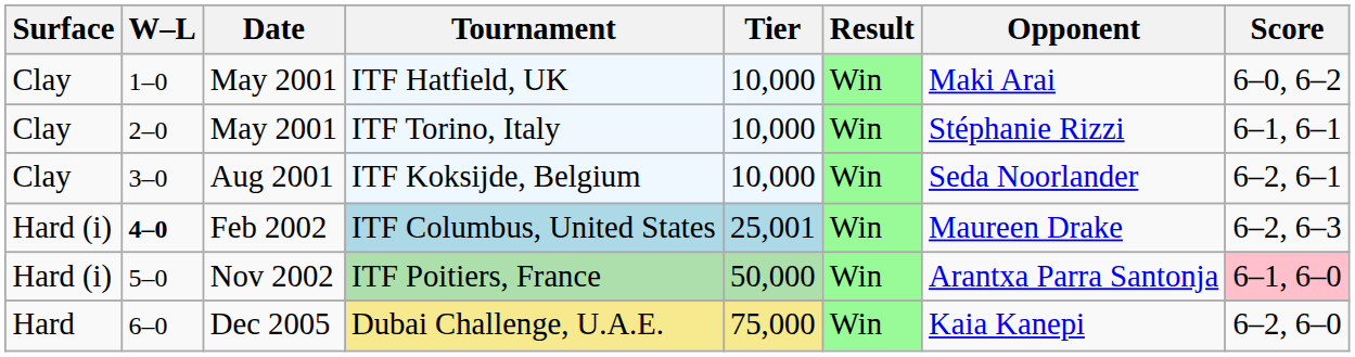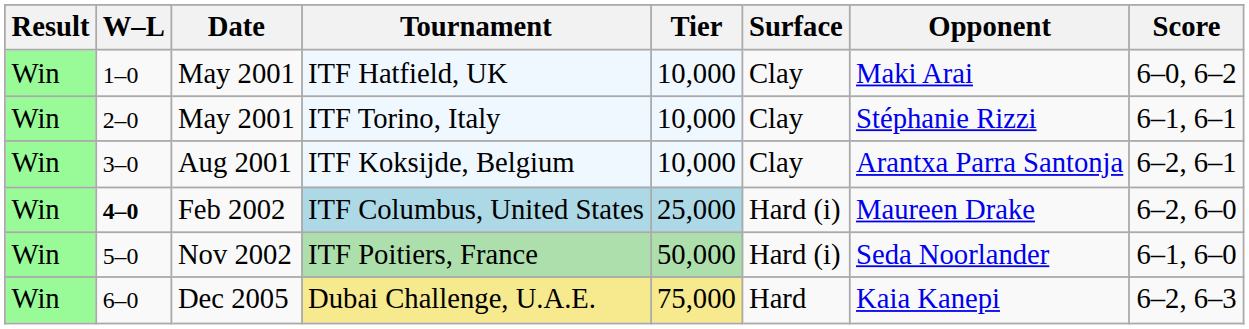 <table class="sortable wikitable">
 <tr>
-<th>Surface</th>
+<th>Result</th>
 <th class="unsortable">W–L</th>
 <th>Date</th>
 <th>Tournament</th>
 <th>Tier</th>
-<th>Result</th>
+<th>Surface</th>
 <th>Opponent</th>
 <th class="unsortable">Score</th>
 </tr>
 <tr>
-<td>Clay</td>
+<td style="background:#98fb98;">Win</td>
 <td><small>1–0</small></td>
 <td>May 2001</td>
 <td bgcolor="f0f8ff">ITF Hatfield, UK</td>
 <td bgcolor="f0f8ff">10,000</td>
-<td style="background:#98fb98;">Win</td>
+<td>Clay</td>
 <td> <a href='#'>Maki Arai</a></td>
 <td>6–0, 6–2</td>
 </tr>
 <tr>
-<td>Clay</td>
+<td style="background:#98fb98;">Win</td>
 <td><small>2–0</small></td>
 <td>May 2001</td>
 <td bgcolor="f0f8ff">ITF Torino, Italy</td>
 <td bgcolor="f0f8ff">10,000</td>
-<td style="background:#98fb98;">Win</td>
+<td>Clay</td>
 <td> <a href='#'>Stéphanie Rizzi</a></td>
 <td>6–1, 6–1</td>
 </tr>
 <tr>
-<td>Clay</td>
+<td style="background:#98fb98;">Win</td>
 <td><small>3–0</small></td>
 <td>Aug 2001</td>
 <td bgcolor="f0f8ff">ITF Koksijde, Belgium</td>
 <td bgcolor="f0f8ff">10,000</td>
-<td style="background:#98fb98;">Win</td>
-<td> <a href='#'>Seda Noorlander</a></td>
+<td>Clay</td>
+<td> <a href='#'>Arantxa Parra Santonja</a></td>
 <td>6–2, 6–1</td>
 </tr>
 <tr>
-<td>Hard (i)</td>
+<td style="background:#98fb98;">Win</td>
 <td><strong><small>4–0</small></strong></td>
 <td>Feb 2002</td>
 <td bgcolor="lightblue">ITF Columbus, United States</td>
-<td bgcolor="lightblue">25,001</td>
-<td style="background:#98fb98;">Win</td>
+<td bgcolor="lightblue">25,000</td>
+<td>Hard (i)</td>
 <td> <a href='#'>Maureen Drake</a></td>
-<td>6–2, 6–3</td>
+<td>6–2, 6–0</td>
 </tr>
 <tr>
-<td>Hard (i)</td>
+<td style="background:#98fb98;">Win</td>
 <td><small>5–0</small></td>
 <td>Nov 2002</td>
 <td bgcolor="addfad">ITF Poitiers, France</td>
 <td bgcolor="addfad">50,000</td>
-<td style="background:#98fb98;">Win</td>
-<td> <a href='#'>Arantxa Parra Santonja</a></td>
-<td style="background: pink;">6–1, 6–0</td>
+<td>Hard (i)</td>
+<td> <a href='#'>Seda Noorlander</a></td>
+<td>6–1, 6–0</td>
 </tr>
 <tr>
-<td>Hard</td>
+<td style="background:#98fb98;">Win</td>
 <td><small>6–0</small></td>
 <td>Dec 2005</td>
 <td bgcolor="f7e98e">Dubai Challenge, U.A.E.</td>
 <td bgcolor="f7e98e">75,000</td>
-<td style="background:#98fb98;">Win</td>
+<td>Hard</td>
 <td> <a href='#'>Kaia Kanepi</a></td>
-<td>6–2, 6–0</td>
+<td>6–2, 6–3</td>
 </tr>
 </table>
